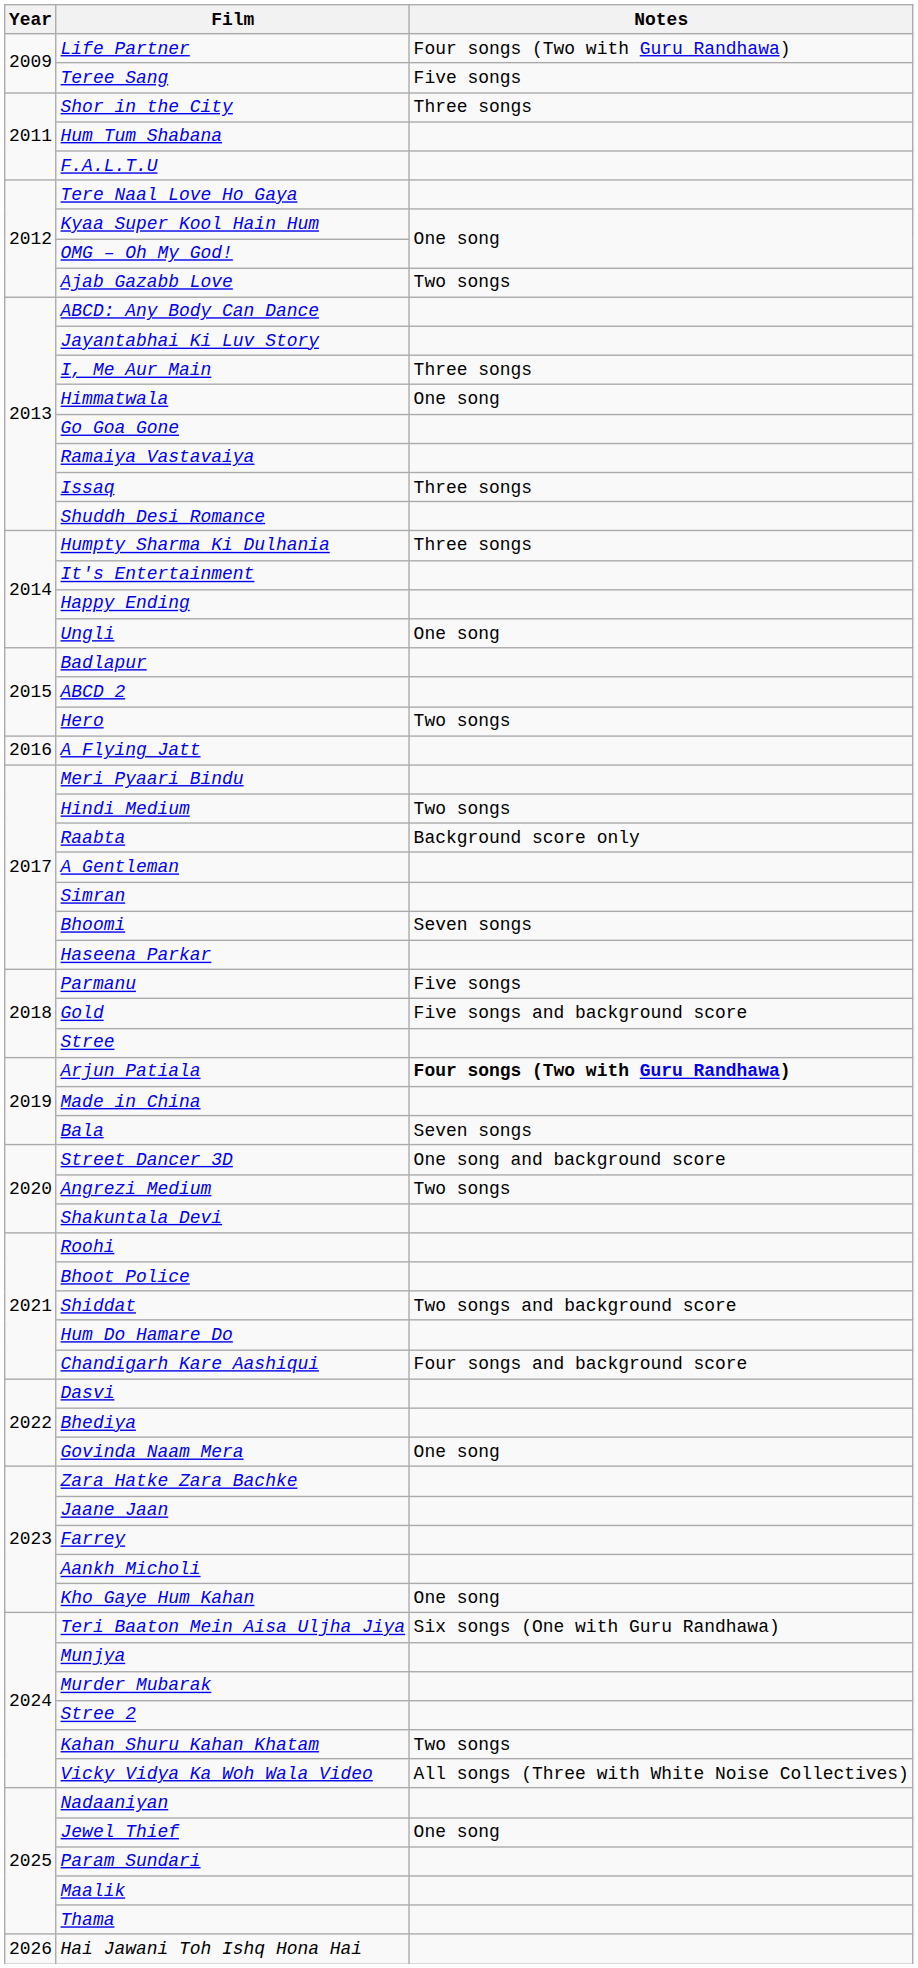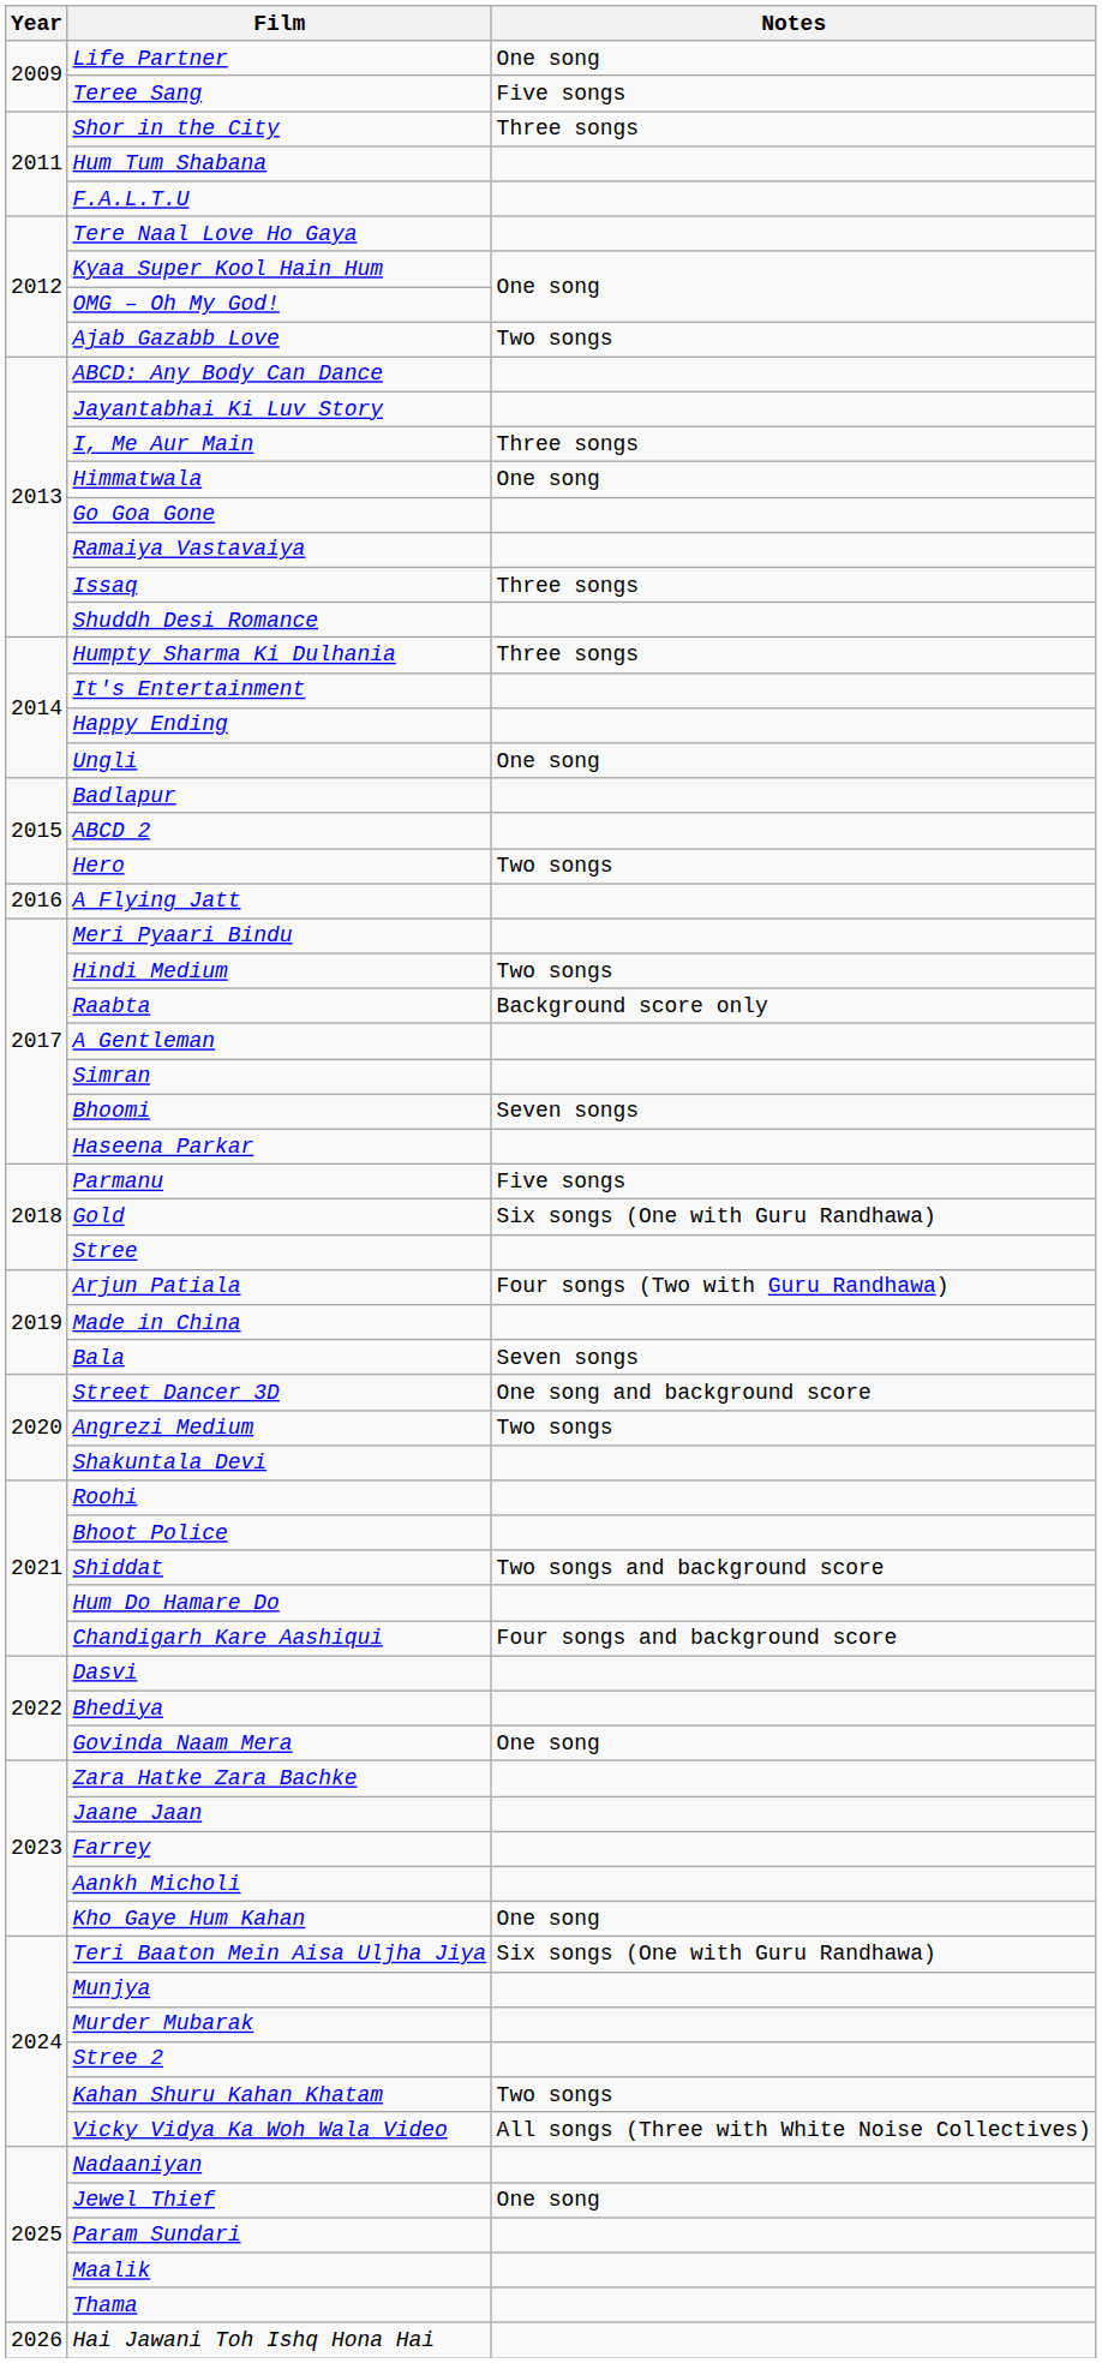 <table class="wikitable">
 <tr>
 <th>Year</th>
 <th>Film</th>
 <th>Notes</th>
 </tr>
 <tr>
 <td rowspan="2">2009</td>
 <td><em><a href='#'>Life Partner</a></em></td>
-<td>Four songs (Two with <a href='#'>Guru Randhawa</a>)</td>
+<td>One song</td>
 </tr>
 <tr>
 <td><em><a href='#'>Teree Sang</a></em></td>
 <td>Five songs</td>
 </tr>
 <tr>
 <td rowspan=3>2011</td>
 <td><em><a href='#'>Shor in the City</a></em></td>
 <td>Three songs</td>
 </tr>
 <tr>
 <td><em><a href='#'>Hum Tum Shabana</a></em></td>
 <td></td>
 </tr>
 <tr>
 <td><em><a href='#'>F.A.L.T.U</a></em></td>
 <td></td>
 </tr>
 <tr>
 <td rowspan="4">2012</td>
 <td><em><a href='#'>Tere Naal Love Ho Gaya</a></em></td>
 <td></td>
 </tr>
 <tr>
 <td><em><a href='#'>Kyaa Super Kool Hain Hum</a></em></td>
 <td rowspan=2>One song</td>
 </tr>
 <tr>
 <td><em><a href='#'>OMG – Oh My God!</a></em></td>
 </tr>
 <tr>
 <td><em><a href='#'>Ajab Gazabb Love</a></em></td>
 <td>Two songs</td>
 </tr>
 <tr>
 <td rowspan="8">2013</td>
 <td><em><a href='#'>ABCD: Any Body Can Dance</a></em></td>
 <td></td>
 </tr>
 <tr>
 <td><em><a href='#'>Jayantabhai Ki Luv Story</a></em></td>
 <td></td>
 </tr>
 <tr>
 <td><em><a href='#'>I, Me Aur Main</a></em></td>
 <td>Three songs</td>
 </tr>
 <tr>
 <td><a href='#'><em>Himmatwala</em></a></td>
 <td>One song</td>
 </tr>
 <tr>
 <td><em><a href='#'>Go Goa Gone</a></em></td>
 <td></td>
 </tr>
 <tr>
 <td><em><a href='#'>Ramaiya Vastavaiya</a></em></td>
 <td></td>
 </tr>
 <tr>
 <td><em><a href='#'>Issaq</a></em></td>
 <td>Three songs</td>
 </tr>
 <tr>
 <td><em><a href='#'>Shuddh Desi Romance</a></em></td>
 <td></td>
 </tr>
 <tr>
 <td rowspan="4">2014</td>
 <td><em><a href='#'>Humpty Sharma Ki Dulhania</a></em></td>
 <td>Three songs</td>
 </tr>
 <tr>
 <td><em><a href='#'>It's Entertainment</a></em></td>
 <td></td>
 </tr>
 <tr>
 <td><a href='#'><em>Happy Ending</em></a></td>
 <td></td>
 </tr>
 <tr>
 <td><em><a href='#'>Ungli</a></em></td>
 <td>One song</td>
 </tr>
 <tr>
 <td rowspan="3">2015</td>
 <td><a href='#'><em>Badlapur</em></a></td>
 <td></td>
 </tr>
 <tr>
 <td><em><a href='#'>ABCD 2</a></em></td>
 <td></td>
 </tr>
 <tr>
 <td><a href='#'><em>Hero</em></a></td>
 <td>Two songs</td>
 </tr>
 <tr>
 <td>2016</td>
 <td><em><a href='#'>A Flying Jatt</a></em></td>
 <td></td>
 </tr>
 <tr>
 <td rowspan="7">2017</td>
 <td><em><a href='#'>Meri Pyaari Bindu</a></em></td>
 <td></td>
 </tr>
 <tr>
 <td><em><a href='#'>Hindi Medium</a></em></td>
 <td>Two songs</td>
 </tr>
 <tr>
 <td><a href='#'><em>Raabta</em></a></td>
 <td>Background score only</td>
 </tr>
 <tr>
 <td><em><a href='#'>A Gentleman</a></em></td>
 <td></td>
 </tr>
 <tr>
 <td><a href='#'><em>Simran</em></a></td>
 <td></td>
 </tr>
 <tr>
 <td><a href='#'><em>Bhoomi</em></a></td>
 <td>Seven songs</td>
 </tr>
 <tr>
 <td><em><a href='#'>Haseena Parkar</a></em></td>
 <td></td>
 </tr>
 <tr>
 <td rowspan="3">2018</td>
 <td><a href='#'><em>Parmanu</em></a></td>
 <td>Five songs</td>
 </tr>
 <tr>
 <td><a href='#'><em>Gold</em></a></td>
-<td>Five songs and background score</td>
+<td>Six songs (One with Guru Randhawa)</td>
 </tr>
 <tr>
 <td><a href='#'><em>Stree</em></a></td>
 <td></td>
 </tr>
 <tr>
 <td rowspan="3">2019</td>
 <td><em><a href='#'>Arjun Patiala</a></em></td>
-<td><strong>Four songs (Two with <a href='#'>Guru Randhawa</a>)</strong></td>
+<td>Four songs (Two with <a href='#'>Guru Randhawa</a>)</td>
 </tr>
 <tr>
 <td><a href='#'><em>Made in China</em></a></td>
 <td></td>
 </tr>
 <tr>
 <td><a href='#'><em>Bala</em></a></td>
 <td>Seven songs</td>
 </tr>
 <tr>
 <td rowspan="3">2020</td>
 <td><em><a href='#'>Street Dancer 3D</a></em></td>
 <td>One song and background score</td>
 </tr>
 <tr>
 <td><em><a href='#'>Angrezi Medium</a></em></td>
 <td>Two songs</td>
 </tr>
 <tr>
 <td><a href='#'><em>Shakuntala Devi</em></a></td>
 <td></td>
 </tr>
 <tr>
 <td rowspan="5">2021</td>
 <td><a href='#'><em>Roohi</em></a></td>
 <td></td>
 </tr>
 <tr>
 <td><em><a href='#'>Bhoot Police</a></em></td>
 <td></td>
 </tr>
 <tr>
 <td><em><a href='#'>Shiddat</a></em></td>
 <td>Two songs and background score</td>
 </tr>
 <tr>
 <td><em><a href='#'>Hum Do Hamare Do</a></em></td>
 <td></td>
 </tr>
 <tr>
 <td><em><a href='#'>Chandigarh Kare Aashiqui</a></em></td>
 <td>Four songs and background score</td>
 </tr>
 <tr>
 <td rowspan="3">2022</td>
 <td><em><a href='#'>Dasvi</a></em></td>
 <td></td>
 </tr>
 <tr>
 <td><a href='#'><em>Bhediya</em></a></td>
 <td></td>
 </tr>
 <tr>
 <td><em><a href='#'>Govinda Naam Mera</a></em></td>
 <td>One song</td>
 </tr>
 <tr>
 <td rowspan="5">2023</td>
 <td><em><a href='#'>Zara Hatke Zara Bachke</a></em></td>
 <td></td>
 </tr>
 <tr>
 <td><a href='#'><em>Jaane Jaan</em></a></td>
 <td></td>
 </tr>
 <tr>
 <td><em><a href='#'>Farrey</a></em></td>
 <td></td>
 </tr>
 <tr>
 <td><a href='#'><em>Aankh Micholi</em></a></td>
 <td></td>
 </tr>
 <tr>
 <td><em><a href='#'>Kho Gaye Hum Kahan</a></em></td>
 <td>One song</td>
 </tr>
 <tr>
 <td rowspan="6">2024</td>
 <td><em><a href='#'>Teri Baaton Mein Aisa Uljha Jiya</a></em></td>
 <td>Six songs (One with Guru Randhawa)</td>
 </tr>
 <tr>
 <td><a href='#'><em>Munjya</em></a></td>
 <td></td>
 </tr>
 <tr>
 <td><em><a href='#'>Murder Mubarak</a></em></td>
 <td></td>
 </tr>
 <tr>
 <td><em><a href='#'>Stree 2</a></em></td>
 <td></td>
 </tr>
 <tr>
 <td><em><a href='#'>Kahan Shuru Kahan Khatam</a></em></td>
 <td>Two songs</td>
 </tr>
 <tr>
 <td><em><a href='#'>Vicky Vidya Ka Woh Wala Video</a></em></td>
 <td>All songs (Three with White Noise Collectives)</td>
 </tr>
 <tr>
 <td rowspan="5">2025</td>
 <td><em><a href='#'>Nadaaniyan</a></em></td>
 <td></td>
 </tr>
 <tr>
 <td><em><a href='#'>Jewel Thief</a></em></td>
 <td>One song</td>
 </tr>
 <tr>
 <td><em><a href='#'>Param Sundari</a></em></td>
 <td></td>
 </tr>
 <tr>
 <td><em><a href='#'>Maalik</a></em></td>
 <td></td>
 </tr>
 <tr>
 <td><em><a href='#'>Thama</a></em></td>
 <td></td>
 </tr>
 <tr>
 <td>2026</td>
 <td><em>Hai Jawani Toh Ishq Hona Hai</em></td>
 <td></td>
 </tr>
 </table>
